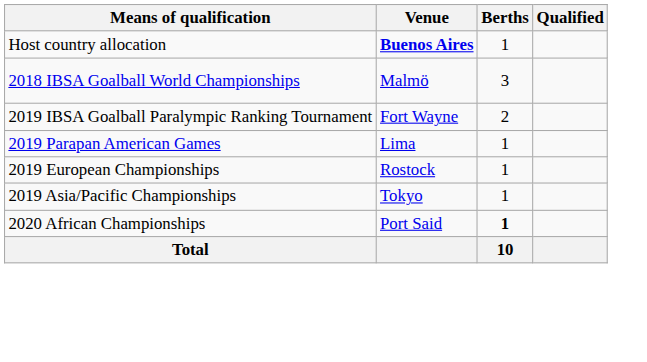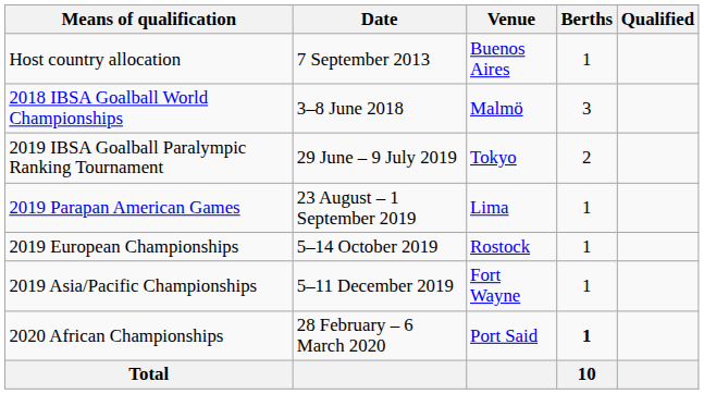 <table class="wikitable">
 <tr>
 <th>Means of qualification</th>
+<th>Date</th>
 <th>Venue</th>
 <th>Berths</th>
 <th>Qualified</th>
 </tr>
 <tr>
 <td>Host country allocation</td>
-<td><strong> <a href='#'>Buenos Aires</a></strong></td>
+<td>7 September 2013</td>
+<td> <a href='#'>Buenos Aires</a></td>
 <td align="center">1</td>
 <td></td>
 </tr>
 <tr>
 <td><a href='#'>2018 IBSA Goalball World Championships</a></td>
+<td>3–8 June 2018</td>
 <td> <a href='#'>Malmö</a></td>
 <td align="center">3</td>
 <td><br><br></td>
 </tr>
 <tr>
 <td>2019 IBSA Goalball Paralympic Ranking Tournament</td>
-<td> <a href='#'>Fort Wayne</a></td>
+<td>29 June – 9 July 2019</td>
+<td> <a href='#'>Tokyo</a></td>
 <td align="center">2</td>
 <td><br></td>
 </tr>
 <tr>
 <td><a href='#'>2019 Parapan American Games</a></td>
+<td>23 August – 1 September 2019</td>
 <td> <a href='#'>Lima</a></td>
 <td align="center">1</td>
 <td></td>
 </tr>
 <tr>
 <td>2019 European Championships</td>
+<td>5–14 October 2019</td>
 <td> <a href='#'>Rostock</a></td>
 <td align="center">1</td>
 <td></td>
 </tr>
 <tr>
 <td>2019 Asia/Pacific Championships</td>
-<td> <a href='#'>Tokyo</a></td>
+<td>5–11 December 2019</td>
+<td> <a href='#'>Fort Wayne</a></td>
 <td align="center">1</td>
 <td></td>
 </tr>
 <tr>
 <td>2020 African Championships</td>
+<td>28 February – 6 March 2020</td>
 <td> <a href='#'>Port Said</a></td>
 <td align="center"><strong>1</strong></td>
 <td></td>
 </tr>
 <tr>
 <th>Total</th>
 <th></th>
+<th></th>
 <th align="center">10</th>
 <th></th>
 </tr>
 </table>
